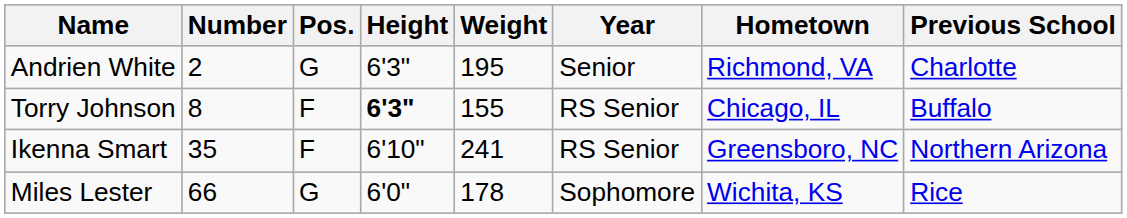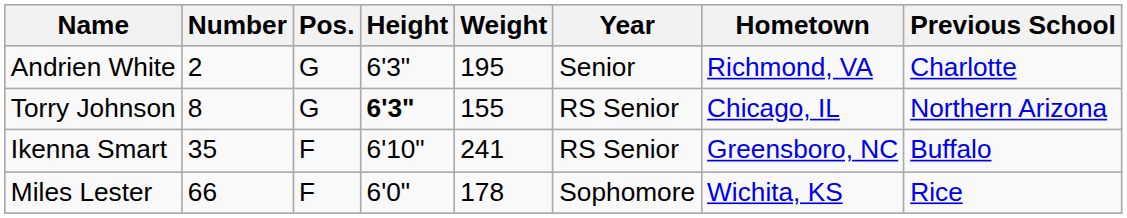 <table class="wikitable sortable" border="1">
 <tr>
 <th>Name</th>
 <th>Number</th>
 <th>Pos.</th>
 <th>Height</th>
 <th>Weight</th>
 <th>Year</th>
 <th>Hometown</th>
 <th class="unsortable">Previous School</th>
 </tr>
 <tr>
 <td>Andrien White</td>
 <td>2</td>
 <td>G</td>
 <td>6'3"</td>
 <td>195</td>
 <td>Senior</td>
 <td><a href='#'>Richmond, VA</a></td>
 <td><a href='#'>Charlotte</a></td>
 </tr>
 <tr>
 <td>Torry Johnson</td>
 <td>8</td>
-<td>F</td>
+<td>G</td>
 <td><strong>6'3"</strong></td>
 <td>155</td>
 <td>RS Senior</td>
 <td><a href='#'>Chicago, IL</a></td>
-<td><a href='#'>Buffalo</a></td>
+<td><a href='#'>Northern Arizona</a></td>
 </tr>
 <tr>
 <td>Ikenna Smart</td>
 <td>35</td>
 <td>F</td>
 <td>6'10"</td>
 <td>241</td>
 <td>RS Senior</td>
 <td><a href='#'>Greensboro, NC</a></td>
-<td><a href='#'>Northern Arizona</a></td>
+<td><a href='#'>Buffalo</a></td>
 </tr>
 <tr>
 <td>Miles Lester</td>
 <td>66</td>
-<td>G</td>
+<td>F</td>
 <td>6'0"</td>
 <td>178</td>
 <td>Sophomore</td>
 <td><a href='#'>Wichita, KS</a></td>
 <td><a href='#'>Rice</a></td>
 </tr>
 </table>
